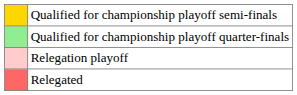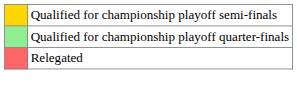 <table bgcolor="#f7f8ff" cellpadding="3" cellspacing="0" border="1" style="font-size: 95%; border: gray solid 1px; border-collapse: collapse;text-align:center;">
 <tr>
 <td style="background: #FFD700;" width="20"></td>
 <td bgcolor="#ffffff" align="left">Qualified for championship playoff semi-finals</td>
 </tr>
 <tr>
 <td style="background: #90EE90" width="20"></td>
 <td bgcolor="#ffffff" align="left">Qualified for championship playoff quarter-finals</td>
 </tr>
 <tr>
-<td style="background: #FFCCCC" width="20"></td>
-<td bgcolor="#ffffff" align="left">Relegation playoff</td>
-</tr>
-<tr>
 <td style="background: #FF6666" width="20"></td>
 <td bgcolor="#ffffff" align="left">Relegated</td>
 </tr>
 </table>
